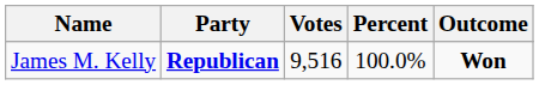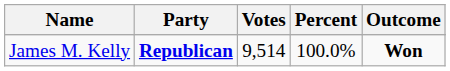 <table class=wikitable style="text-align:center">
 <tr>
 <th>Name</th>
 <th>Party</th>
 <th>Votes</th>
 <th>Percent</th>
 <th>Outcome</th>
 </tr>
 <tr>
 </tr>
 <tr>
 <td align=left><a href='#'>James M. Kelly</a></td>
 <td><strong><a href='#'>Republican</a></strong></td>
-<td>9,516</td>
+<td>9,514</td>
 <td>100.0%</td>
 <td><strong>Won</strong></td>
 </tr>
 </table>
